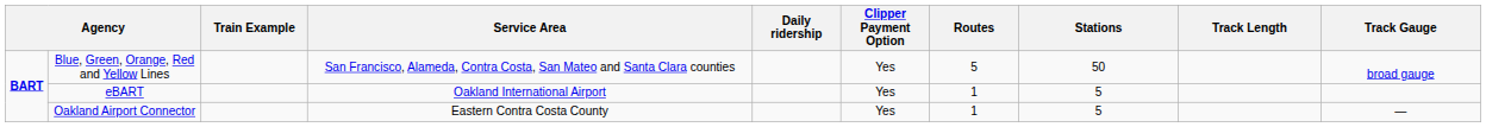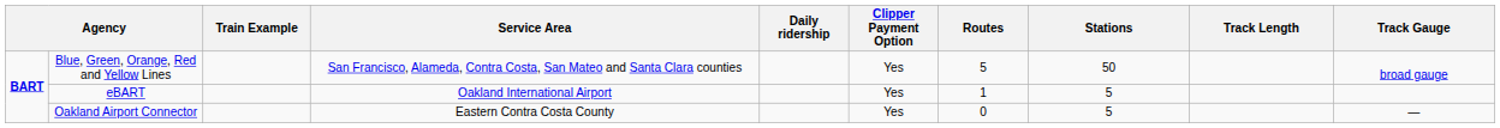 <table class="wikitable" style="text-align:center" style="font-size: 90%;" |>
 <tr>
 <th colspan="2" style="width:10%;">Agency</th>
 <th style="width:6%;">Train Example</th>
 <th style="width:25%;">Service Area</th>
 <th style="width:5%;">Daily ridership</th>
 <th style="width:5%;"><a href='#'>Clipper</a> Payment Option</th>
 <th style="width:5%;">Routes</th>
 <th style="width:9%;">Stations</th>
 <th style="width:8%;">Track Length</th>
 <th style="width:9%;">Track Gauge</th>
 </tr>
 <tr>
 <td rowspan="3"><strong><a href='#'>BART</a></strong></td>
 <td><a href='#'>Blue</a>, <a href='#'>Green</a>, <a href='#'>Orange</a>, <a href='#'>Red</a> and <a href='#'>Yellow</a> Lines</td>
 <td></td>
 <td><a href='#'>San Francisco</a>, <a href='#'>Alameda</a>, <a href='#'>Contra Costa</a>, <a href='#'>San Mateo</a> and <a href='#'>Santa Clara</a> counties</td>
 <td></td>
 <td>Yes</td>
 <td>5</td>
 <td>50</td>
 <td></td>
 <td><br><a href='#'>broad gauge</a></td>
 </tr>
 <tr>
 <td><a href='#'>eBART</a></td>
 <td></td>
 <td><a href='#'>Oakland International Airport</a></td>
 <td></td>
 <td>Yes</td>
 <td>1</td>
 <td>5</td>
 <td></td>
 <td></td>
 </tr>
 <tr>
 <td><a href='#'>Oakland Airport Connector</a></td>
 <td></td>
 <td>Eastern Contra Costa County</td>
 <td></td>
 <td>Yes</td>
-<td>1</td>
+<td>0</td>
 <td>5</td>
 <td></td>
 <td>—</td>
 </tr>
 </table>
